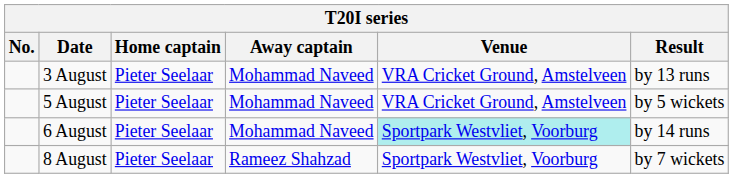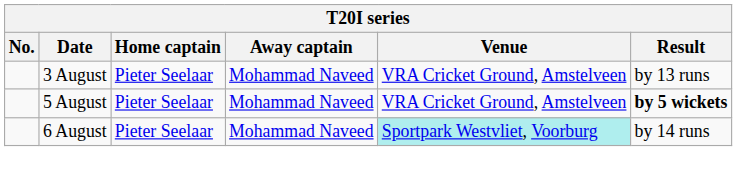 <table class="wikitable">
 <tr>
 <th colspan="6">T20I series</th>
 </tr>
 <tr>
 <th>No.</th>
 <th>Date</th>
 <th>Home captain</th>
 <th>Away captain</th>
 <th>Venue</th>
 <th>Result</th>
 </tr>
 <tr>
 <td></td>
 <td>3 August</td>
 <td><a href='#'>Pieter Seelaar</a></td>
 <td><a href='#'>Mohammad Naveed</a></td>
 <td><a href='#'>VRA Cricket Ground</a>, <a href='#'>Amstelveen</a></td>
 <td> by 13 runs</td>
 </tr>
 <tr>
 <td></td>
 <td>5 August</td>
 <td><a href='#'>Pieter Seelaar</a></td>
 <td><a href='#'>Mohammad Naveed</a></td>
 <td><a href='#'>VRA Cricket Ground</a>, <a href='#'>Amstelveen</a></td>
-<td> by 5 wickets</td>
+<td><strong> by 5 wickets</strong></td>
 </tr>
 <tr>
 <td></td>
 <td>6 August</td>
 <td><a href='#'>Pieter Seelaar</a></td>
 <td><a href='#'>Mohammad Naveed</a></td>
 <td style="background: paleturquoise;"><a href='#'>Sportpark Westvliet</a>, <a href='#'>Voorburg</a></td>
 <td> by 14 runs</td>
 </tr>
-<tr>
-<td></td>
-<td>8 August</td>
-<td><a href='#'>Pieter Seelaar</a></td>
-<td><a href='#'>Rameez Shahzad</a></td>
-<td><a href='#'>Sportpark Westvliet</a>, <a href='#'>Voorburg</a></td>
-<td> by 7 wickets</td>
-</tr>
 </table>
